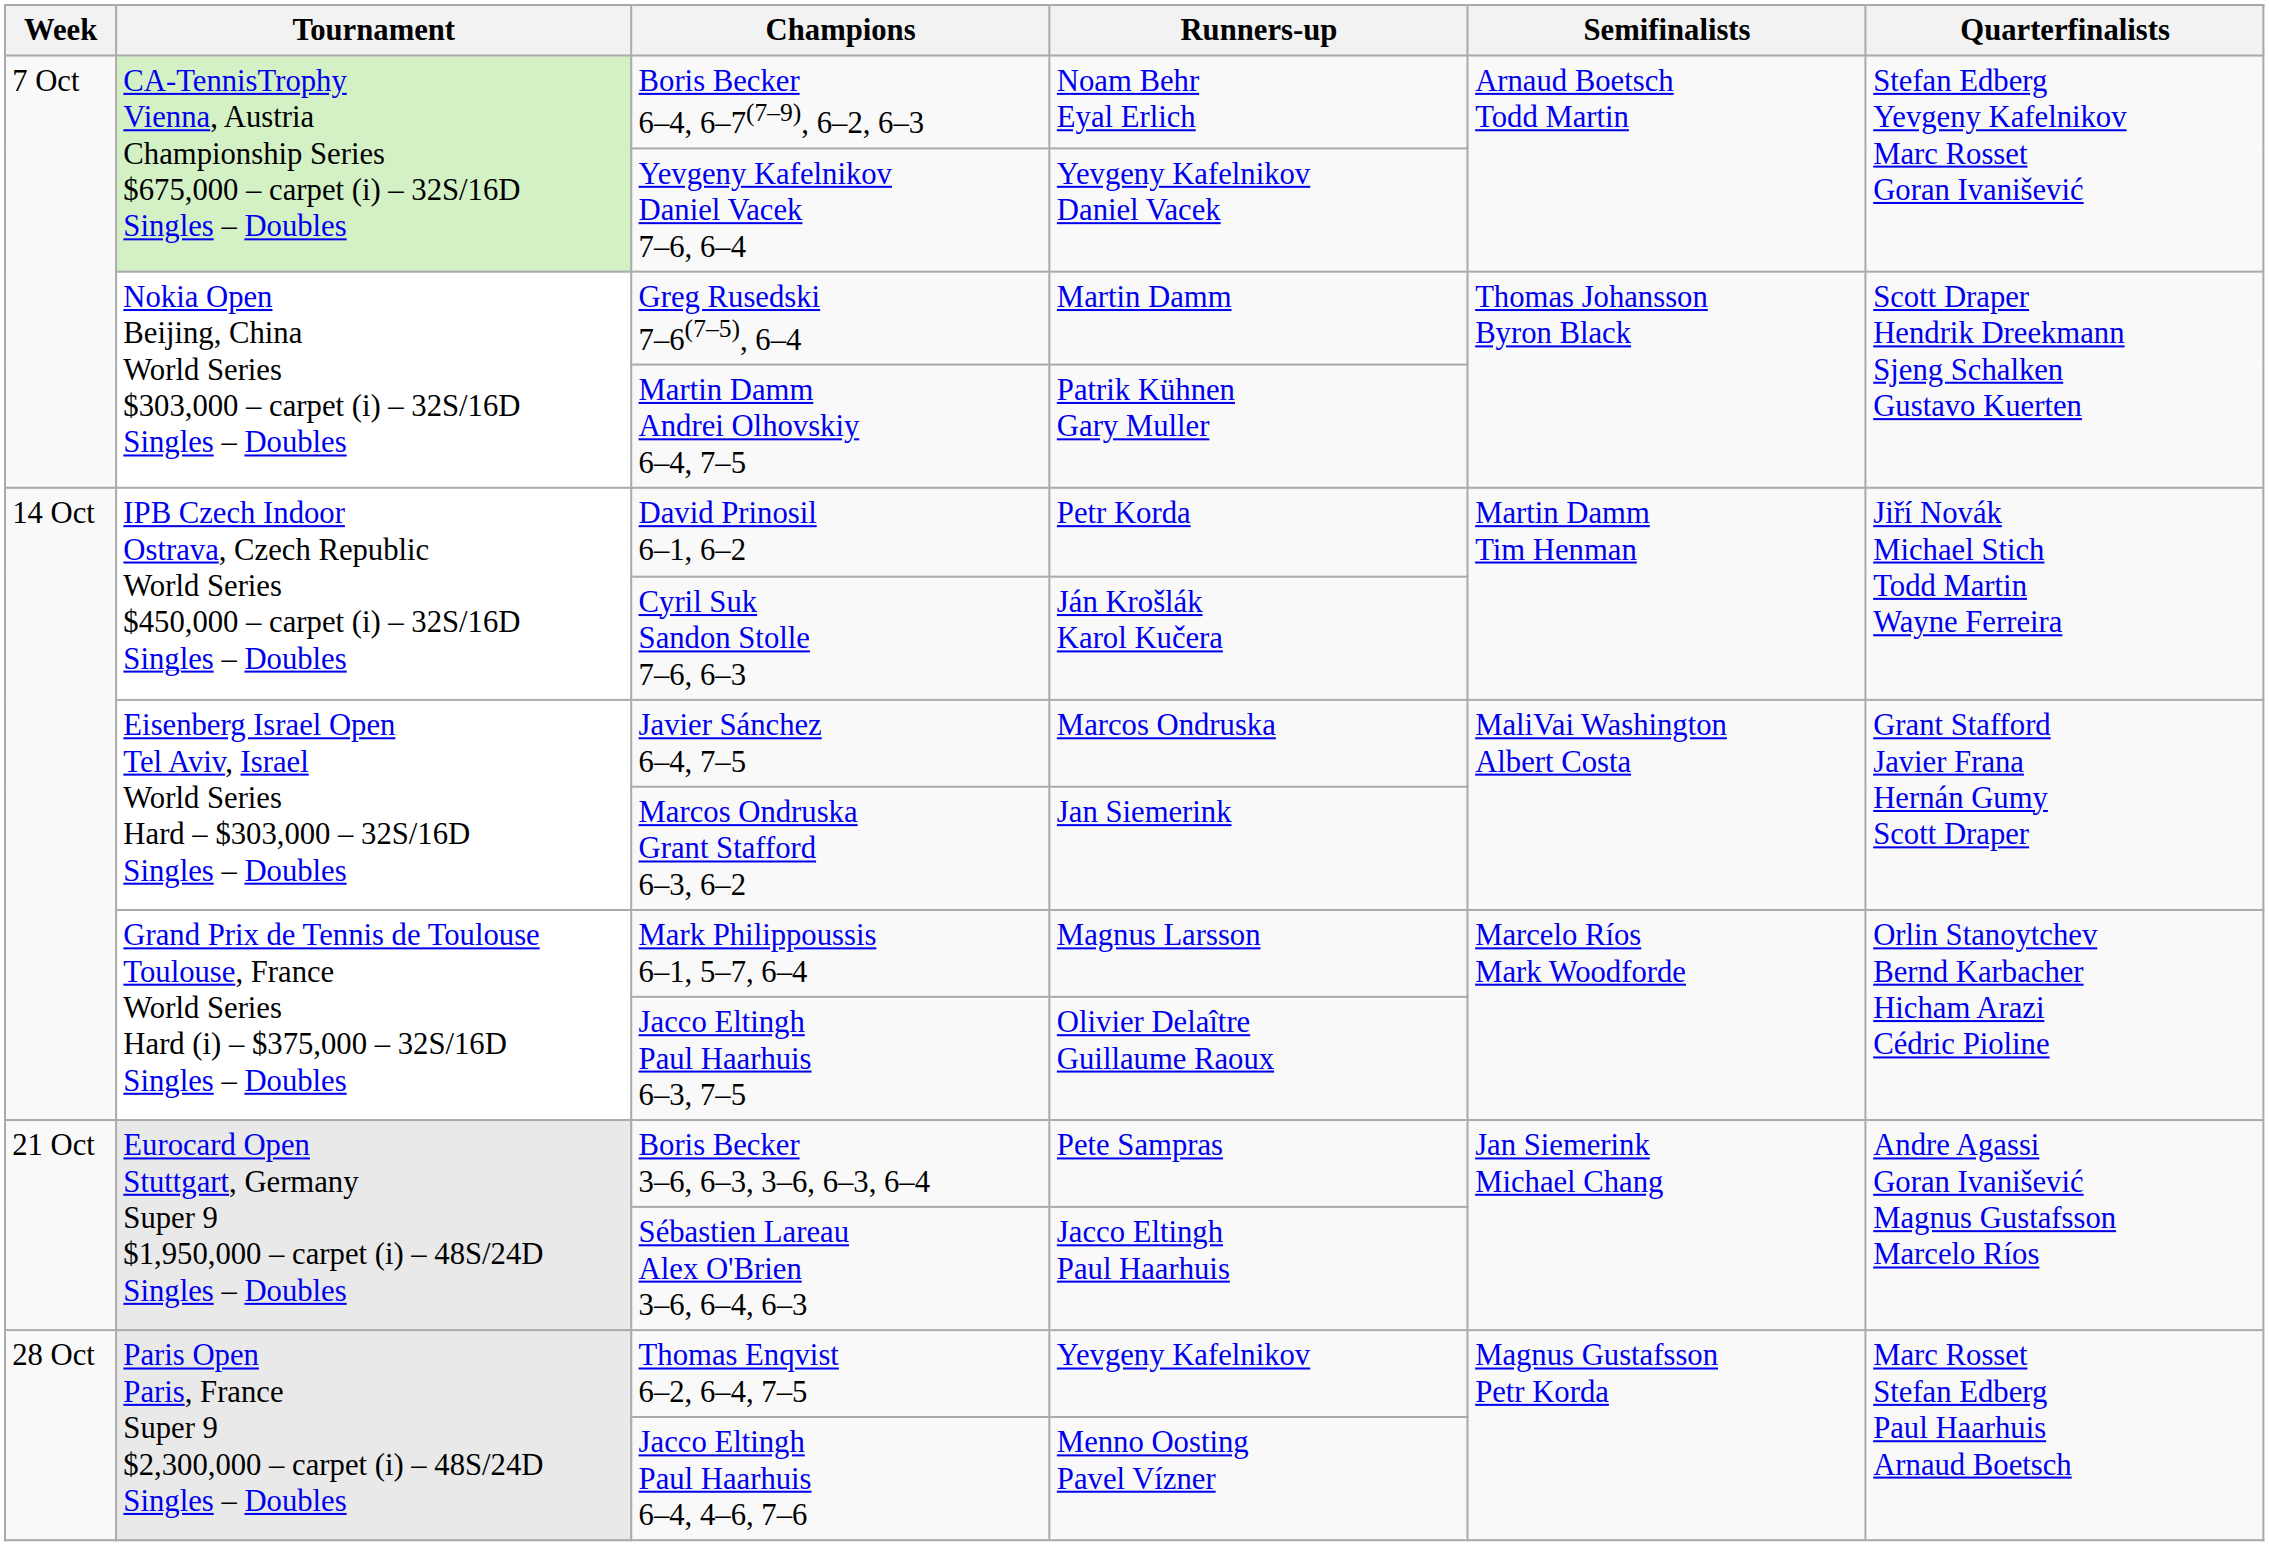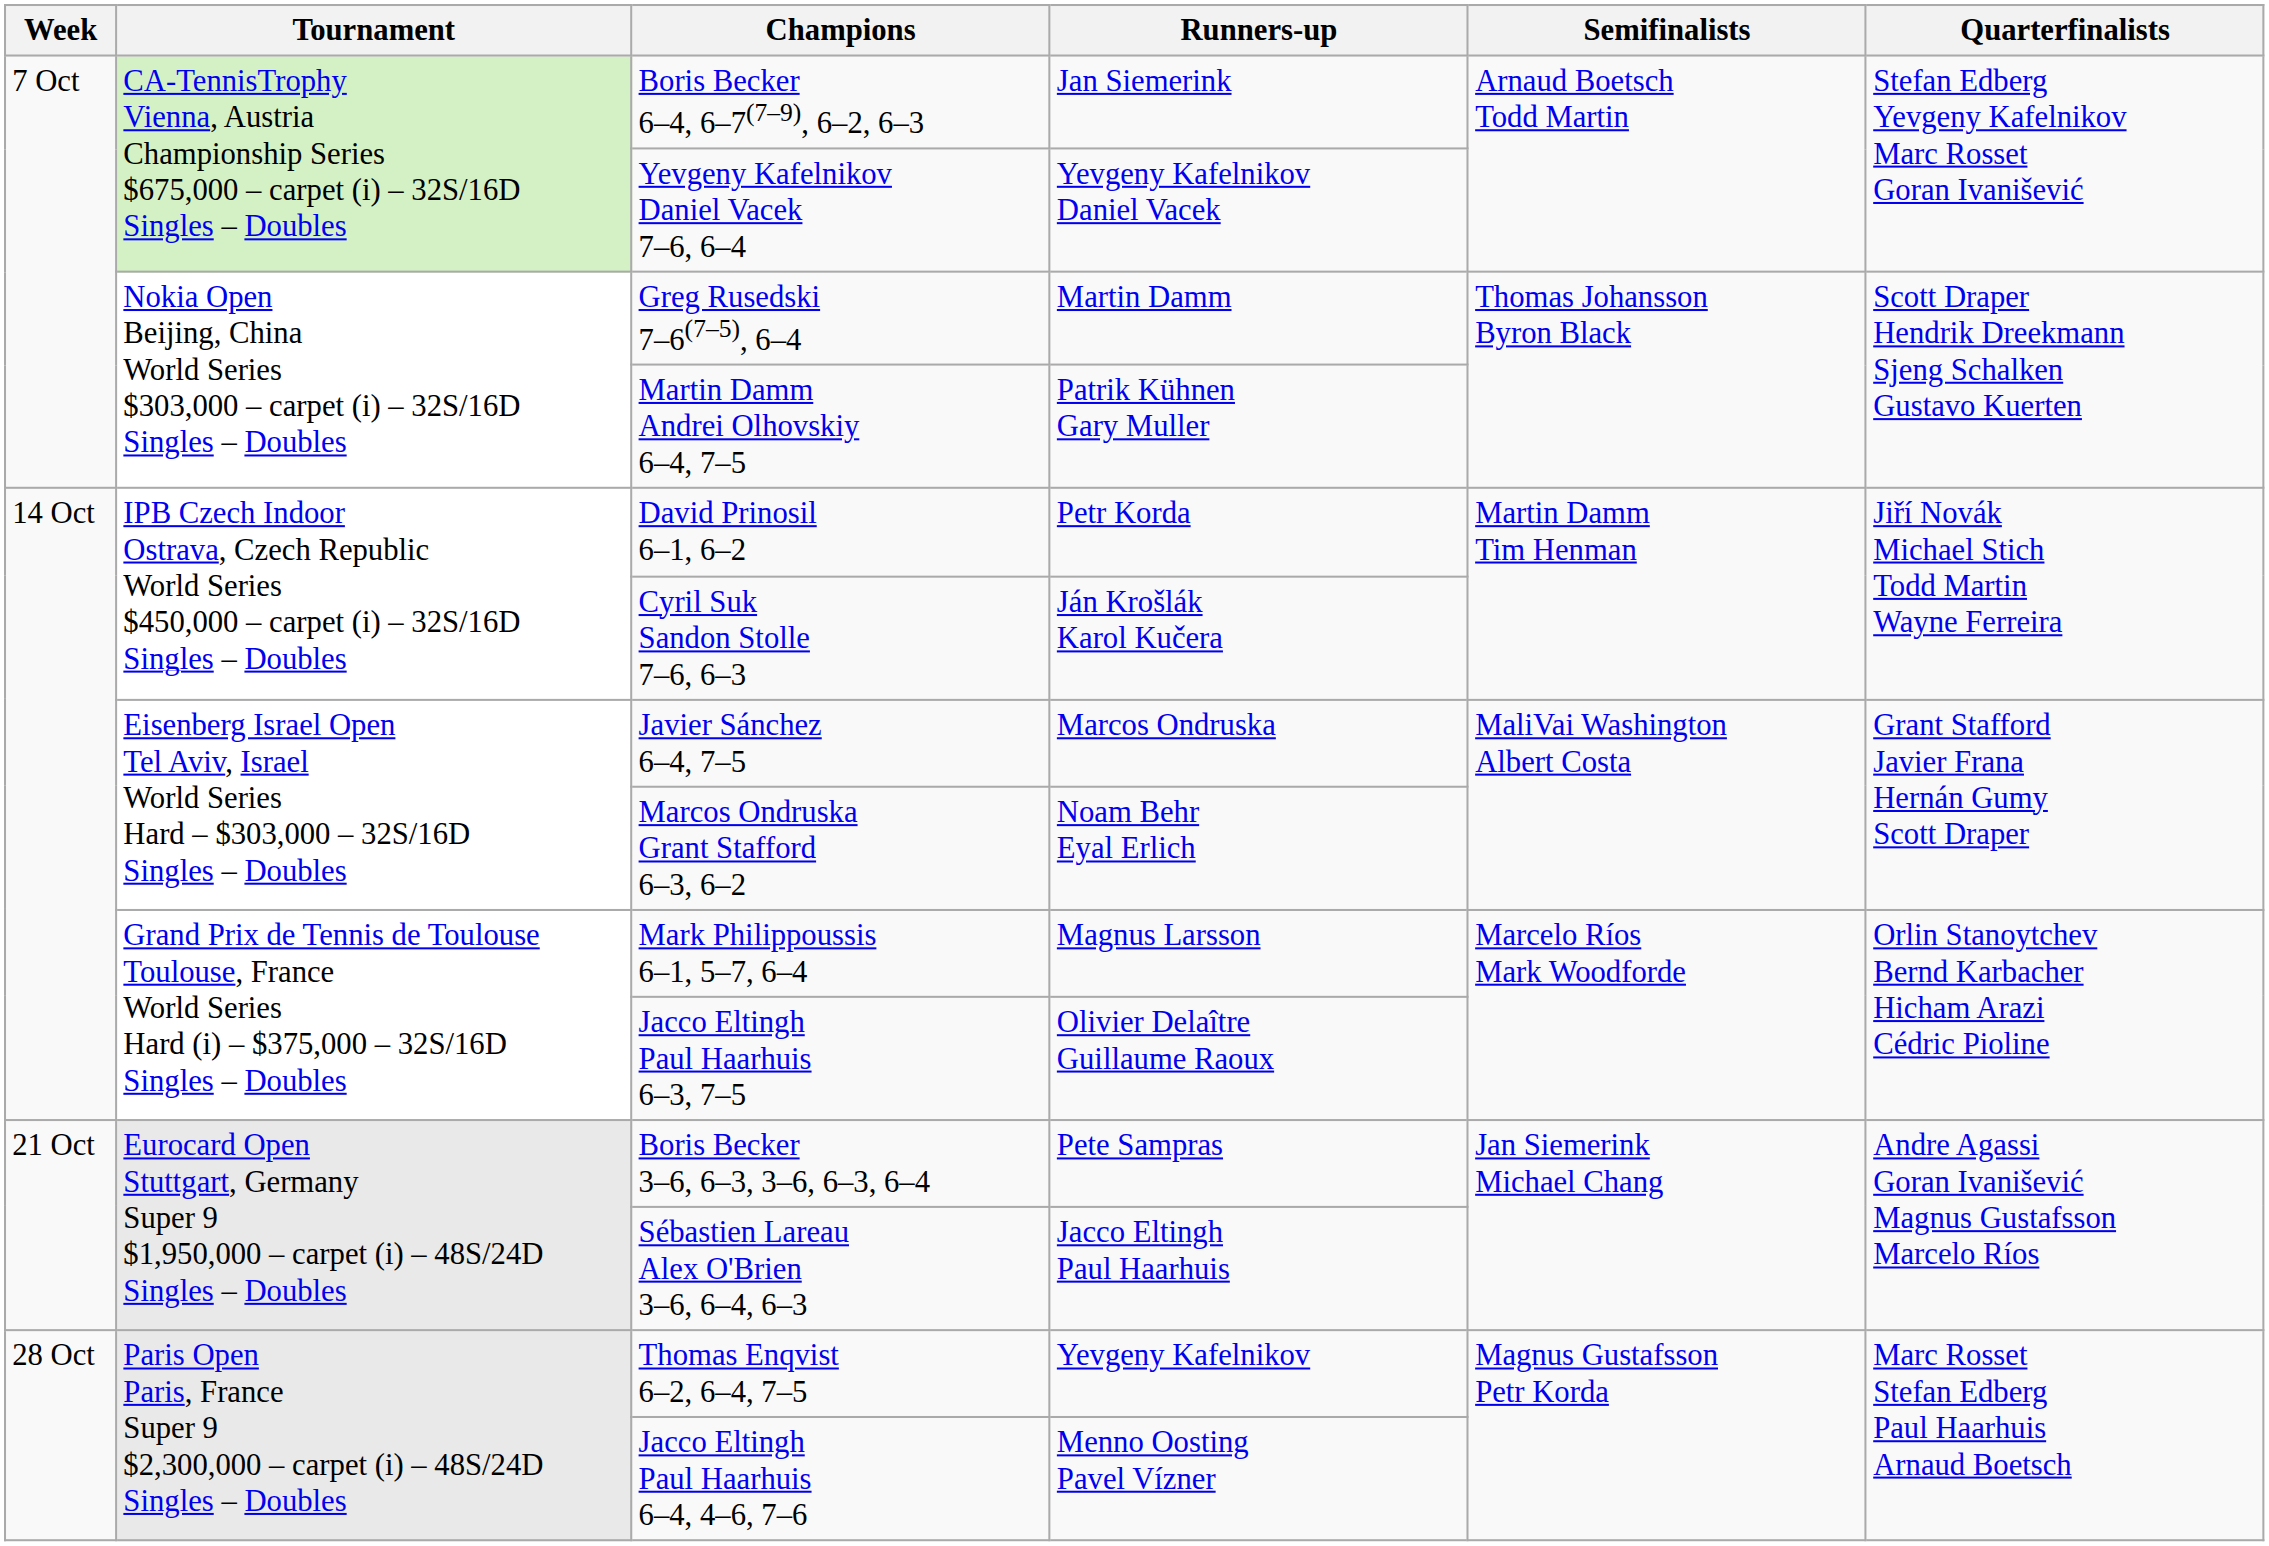 <table class=wikitable style=font-size:95%>
 <tr>
 <th style="width:48px;">Week</th>
 <th style="width:248px;">Tournament</th>
 <th style="width:200px;">Champions</th>
 <th style="width:200px;">Runners-up</th>
 <th style="width:190px;">Semifinalists</th>
 <th style="width:190px;">Quarterfinalists</th>
 </tr>
 <tr valign=top>
 <td rowspan=4>7 Oct</td>
 <td style="background:#D4F1C5;" rowspan=2><a href='#'>CA-TennisTrophy</a><br> <a href='#'>Vienna</a>, Austria<br>Championship Series<br>$675,000 – carpet (i) – 32S/16D<br><a href='#'>Singles</a> – <a href='#'>Doubles</a></td>
 <td> <a href='#'>Boris Becker</a><br> 6–4, 6–7<sup>(7–9)</sup>, 6–2, 6–3</td>
-<td> <a href='#'>Noam Behr</a><br> <a href='#'>Eyal Erlich</a></td>
+<td> <a href='#'>Jan Siemerink</a></td>
 <td rowspan=2> <a href='#'>Arnaud Boetsch</a><br> <a href='#'>Todd Martin</a></td>
 <td rowspan=2> <a href='#'>Stefan Edberg</a><br> <a href='#'>Yevgeny Kafelnikov</a><br> <a href='#'>Marc Rosset</a><br> <a href='#'>Goran Ivanišević</a></td>
 </tr>
 <tr valign=top>
 <td> <a href='#'>Yevgeny Kafelnikov</a><br> <a href='#'>Daniel Vacek</a><br> 7–6, 6–4</td>
 <td> <a href='#'>Yevgeny Kafelnikov</a><br> <a href='#'>Daniel Vacek</a></td>
 </tr>
 <tr valign=top>
 <td style="background:#FFF;" rowspan=2><a href='#'>Nokia Open</a><br> Beijing, China<br>World Series<br>$303,000 – carpet (i) – 32S/16D<br><a href='#'>Singles</a> – <a href='#'>Doubles</a></td>
 <td> <a href='#'>Greg Rusedski</a><br> 7–6<sup>(7–5)</sup>, 6–4</td>
 <td> <a href='#'>Martin Damm</a></td>
 <td rowspan=2> <a href='#'>Thomas Johansson</a><br> <a href='#'>Byron Black</a></td>
 <td rowspan=2> <a href='#'>Scott Draper</a><br> <a href='#'>Hendrik Dreekmann</a><br> <a href='#'>Sjeng Schalken</a><br> <a href='#'>Gustavo Kuerten</a></td>
 </tr>
 <tr valign=top>
 <td> <a href='#'>Martin Damm</a><br> <a href='#'>Andrei Olhovskiy</a><br> 6–4, 7–5</td>
 <td> <a href='#'>Patrik Kühnen</a><br> <a href='#'>Gary Muller</a></td>
 </tr>
 <tr valign=top>
 <td rowspan=6>14 Oct</td>
 <td style="background:#FFF;" rowspan=2><a href='#'>IPB Czech Indoor</a><br> <a href='#'>Ostrava</a>, Czech Republic<br>World Series<br>$450,000 – carpet (i) – 32S/16D<br><a href='#'>Singles</a> – <a href='#'>Doubles</a></td>
 <td> <a href='#'>David Prinosil</a><br> 6–1, 6–2</td>
 <td> <a href='#'>Petr Korda</a></td>
 <td rowspan=2> <a href='#'>Martin Damm</a><br> <a href='#'>Tim Henman</a></td>
 <td rowspan=2> <a href='#'>Jiří Novák</a><br> <a href='#'>Michael Stich</a><br> <a href='#'>Todd Martin</a><br> <a href='#'>Wayne Ferreira</a></td>
 </tr>
 <tr valign=top>
 <td> <a href='#'>Cyril Suk</a><br> <a href='#'>Sandon Stolle</a><br> 7–6, 6–3</td>
 <td> <a href='#'>Ján Krošlák</a><br> <a href='#'>Karol Kučera</a></td>
 </tr>
 <tr valign=top>
 <td style="background:#FFF;" rowspan=2><a href='#'>Eisenberg Israel Open</a><br> <a href='#'>Tel Aviv</a>, <a href='#'>Israel</a><br>World Series<br>Hard – $303,000 – 32S/16D<br><a href='#'>Singles</a> – <a href='#'>Doubles</a></td>
 <td> <a href='#'>Javier Sánchez</a><br> 6–4, 7–5</td>
 <td> <a href='#'>Marcos Ondruska</a></td>
 <td rowspan=2> <a href='#'>MaliVai Washington</a><br> <a href='#'>Albert Costa</a></td>
 <td rowspan=2> <a href='#'>Grant Stafford</a><br> <a href='#'>Javier Frana</a><br> <a href='#'>Hernán Gumy</a><br> <a href='#'>Scott Draper</a></td>
 </tr>
 <tr valign=top>
 <td> <a href='#'>Marcos Ondruska</a><br> <a href='#'>Grant Stafford</a><br>6–3, 6–2</td>
-<td> <a href='#'>Jan Siemerink</a></td>
+<td> <a href='#'>Noam Behr</a><br> <a href='#'>Eyal Erlich</a></td>
 </tr>
 <tr valign=top>
 <td style="background:#FFF;" rowspan=2><a href='#'>Grand Prix de Tennis de Toulouse</a><br> <a href='#'>Toulouse</a>, France<br>World Series<br>Hard (i) – $375,000 – 32S/16D<br><a href='#'>Singles</a> – <a href='#'>Doubles</a></td>
 <td> <a href='#'>Mark Philippoussis</a><br> 6–1, 5–7, 6–4</td>
 <td> <a href='#'>Magnus Larsson</a></td>
 <td rowspan=2> <a href='#'>Marcelo Ríos</a><br> <a href='#'>Mark Woodforde</a></td>
 <td rowspan=2> <a href='#'>Orlin Stanoytchev</a><br> <a href='#'>Bernd Karbacher</a><br> <a href='#'>Hicham Arazi</a><br> <a href='#'>Cédric Pioline</a></td>
 </tr>
 <tr valign=top>
 <td> <a href='#'>Jacco Eltingh</a><br> <a href='#'>Paul Haarhuis</a><br> 6–3, 7–5</td>
 <td> <a href='#'>Olivier Delaître</a><br> <a href='#'>Guillaume Raoux</a></td>
 </tr>
 <tr valign=top>
 <td rowspan=2>21 Oct</td>
 <td style="background:#E9E9E9;" rowspan=2><a href='#'>Eurocard Open</a><br> <a href='#'>Stuttgart</a>, Germany<br>Super 9<br>$1,950,000 – carpet (i) – 48S/24D<br><a href='#'>Singles</a> – <a href='#'>Doubles</a></td>
 <td> <a href='#'>Boris Becker</a><br> 3–6, 6–3, 3–6, 6–3, 6–4</td>
 <td> <a href='#'>Pete Sampras</a></td>
 <td rowspan=2> <a href='#'>Jan Siemerink</a><br> <a href='#'>Michael Chang</a></td>
 <td rowspan=2> <a href='#'>Andre Agassi</a><br> <a href='#'>Goran Ivanišević</a><br> <a href='#'>Magnus Gustafsson</a><br> <a href='#'>Marcelo Ríos</a></td>
 </tr>
 <tr valign=top>
 <td> <a href='#'>Sébastien Lareau</a><br> <a href='#'>Alex O'Brien</a><br> 3–6, 6–4, 6–3</td>
 <td> <a href='#'>Jacco Eltingh</a><br> <a href='#'>Paul Haarhuis</a></td>
 </tr>
 <tr valign=top>
 <td rowspan=2>28 Oct</td>
 <td style="background:#E9E9E9;" rowspan=2><a href='#'>Paris Open</a><br> <a href='#'>Paris</a>, France<br>Super 9<br>$2,300,000 – carpet (i) – 48S/24D<br><a href='#'>Singles</a> – <a href='#'>Doubles</a></td>
 <td> <a href='#'>Thomas Enqvist</a><br> 6–2, 6–4, 7–5</td>
 <td> <a href='#'>Yevgeny Kafelnikov</a></td>
 <td rowspan=2> <a href='#'>Magnus Gustafsson</a><br> <a href='#'>Petr Korda</a></td>
 <td rowspan=2> <a href='#'>Marc Rosset</a><br> <a href='#'>Stefan Edberg</a><br> <a href='#'>Paul Haarhuis</a><br> <a href='#'>Arnaud Boetsch</a></td>
 </tr>
 <tr valign=top>
 <td> <a href='#'>Jacco Eltingh</a><br> <a href='#'>Paul Haarhuis</a><br> 6–4, 4–6, 7–6</td>
 <td> <a href='#'>Menno Oosting</a><br> <a href='#'>Pavel Vízner</a></td>
 </tr>
 </table>
